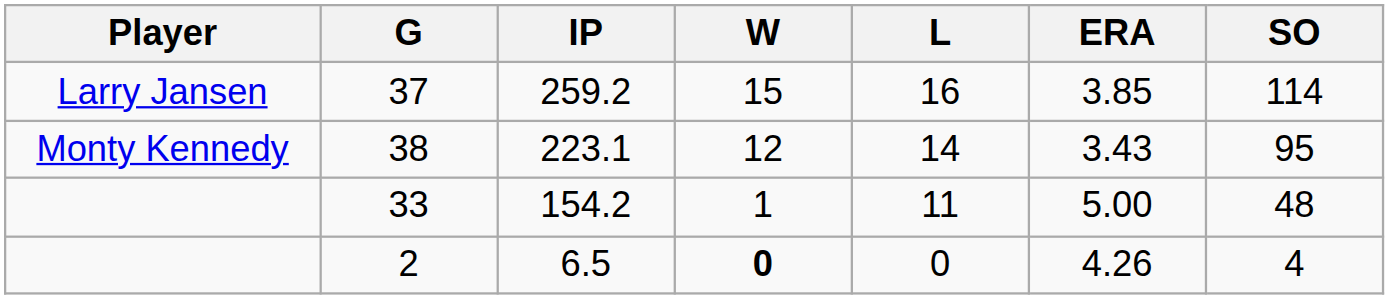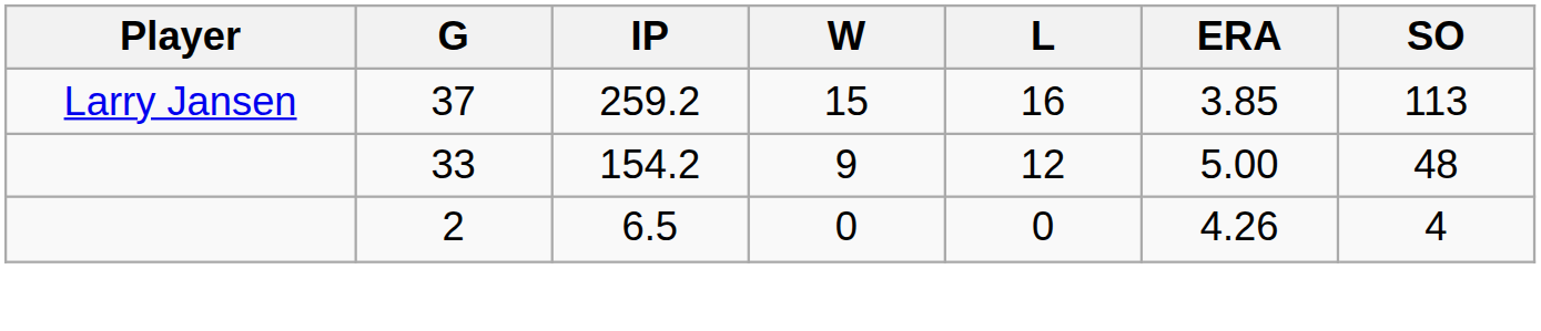 <table class="wikitable sortable">
 <tr>
 <th bgcolor="#DDDDFF" width="16%">Player</th>
 <th bgcolor="#DDDDFF" width="9%">G</th>
 <th bgcolor="#DDDDFF" width="9%">IP</th>
 <th bgcolor="#DDDDFF" width="9%">W</th>
 <th bgcolor="#DDDDFF" width="9%">L</th>
 <th bgcolor="#DDDDFF" width="9%">ERA</th>
 <th bgcolor="#DDDDFF" width="9%">SO</th>
 </tr>
 <tr align="center">
 <td><a href='#'>Larry Jansen</a></td>
 <td>37</td>
 <td>259.2</td>
 <td>15</td>
 <td>16</td>
 <td>3.85</td>
-<td>114</td>
-</tr>
-<tr align=center>
-<td><a href='#'>Monty Kennedy</a></td>
-<td>38</td>
-<td>223.1</td>
-<td>12</td>
-<td>14</td>
-<td>3.43</td>
-<td>95</td>
+<td>113</td>
 </tr>
 <tr align=center>
 <td></td>
 <td>33</td>
 <td>154.2</td>
-<td>1</td>
-<td>11</td>
+<td>9</td>
+<td>12</td>
 <td>5.00</td>
 <td>48</td>
 </tr>
 <tr align="center">
 <td></td>
 <td>2</td>
 <td>6.5</td>
-<td><strong>0</strong></td>
+<td>0</td>
 <td>0</td>
 <td>4.26</td>
 <td>4</td>
 </tr>
 </table>
